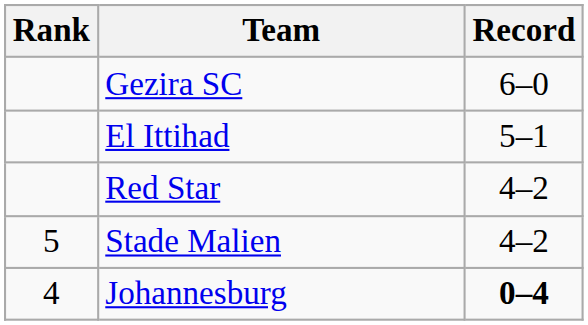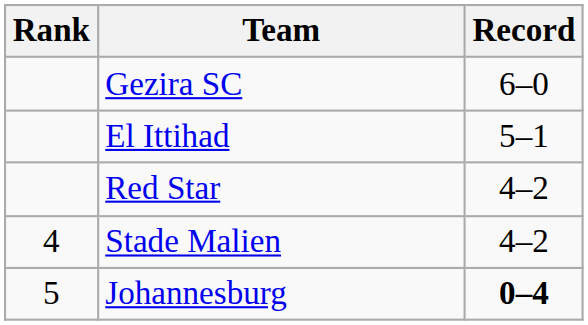 <table class=wikitable style="text-align:center;">
 <tr>
 <th>Rank</th>
 <th width=170>Team</th>
 <th>Record</th>
 </tr>
 <tr>
 <td></td>
 <td align=left> <a href='#'>Gezira SC</a></td>
 <td>6–0</td>
 </tr>
 <tr>
 <td></td>
 <td align=left><a href='#'>El Ittihad</a></td>
 <td>5–1</td>
 </tr>
 <tr>
 <td></td>
 <td align=left> <a href='#'>Red Star</a></td>
 <td>4–2</td>
 </tr>
 <tr>
-<td>5</td>
+<td>4</td>
 <td align=left> <a href='#'>Stade Malien</a></td>
 <td>4–2</td>
 </tr>
 <tr>
-<td>4</td>
+<td>5</td>
 <td align=left> <a href='#'>Johannesburg</a></td>
 <td><strong>0–4</strong></td>
 </tr>
 </table>
